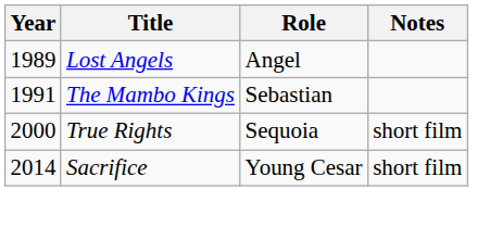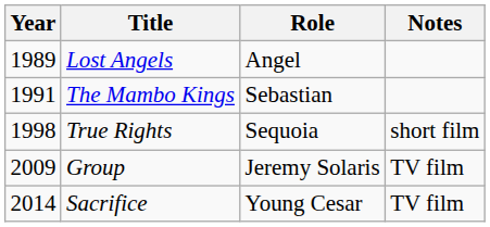 <table class="wikitable">
 <tr>
 <th>Year</th>
 <th>Title</th>
 <th>Role</th>
 <th>Notes</th>
 </tr>
 <tr>
 <td>1989</td>
 <td><em><a href='#'>Lost Angels</a></em></td>
 <td>Angel</td>
 <td></td>
 </tr>
 <tr>
 <td>1991</td>
 <td><em><a href='#'>The Mambo Kings</a></em></td>
 <td>Sebastian</td>
 <td></td>
 </tr>
 <tr>
-<td>2000</td>
+<td>1998</td>
 <td><em>True Rights</em></td>
 <td>Sequoia</td>
 <td>short film</td>
 </tr>
 <tr>
+<td>2009</td>
+<td><em>Group</em></td>
+<td>Jeremy Solaris</td>
+<td>TV film</td>
+</tr>
+<tr>
 <td>2014</td>
 <td><em>Sacrifice</em></td>
 <td>Young Cesar</td>
-<td>short film</td>
+<td>TV film</td>
 </tr>
 </table>
